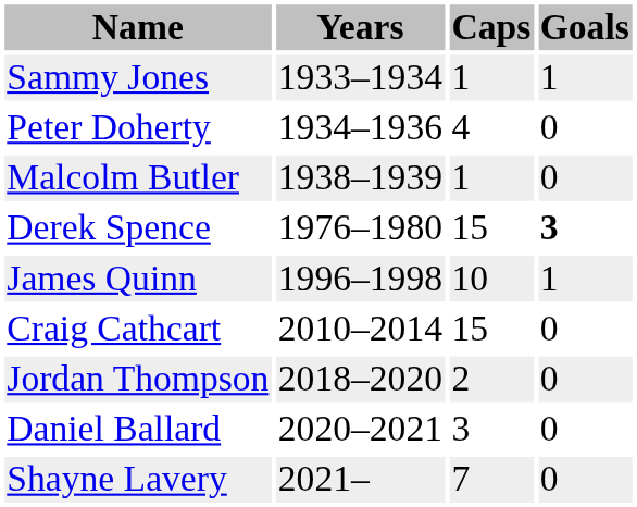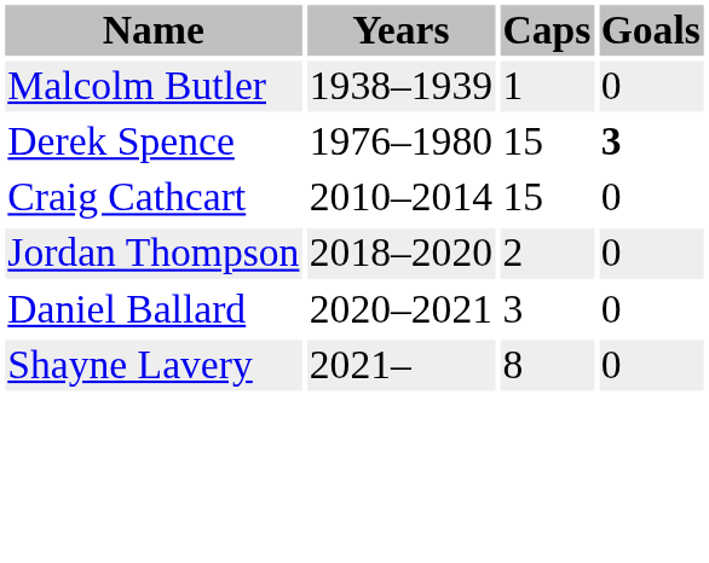 <table class="toccolours">
 <tr>
 <th bgcolor=silver>Name</th>
 <th bgcolor=silver>Years</th>
 <th bgcolor=silver>Caps</th>
 <th bgcolor=silver>Goals</th>
-</tr>
-<tr bgcolor=#eeeeee>
-<td><a href='#'>Sammy Jones</a></td>
-<td>1933–1934</td>
-<td>1</td>
-<td>1</td>
-</tr>
-<tr>
-<td><a href='#'>Peter Doherty</a></td>
-<td>1934–1936</td>
-<td>4</td>
-<td>0</td>
 </tr>
 <tr bgcolor=#eeeeee>
 <td><a href='#'>Malcolm Butler</a></td>
 <td>1938–1939</td>
 <td>1</td>
 <td>0</td>
 </tr>
 <tr>
 <td><a href='#'>Derek Spence</a></td>
 <td>1976–1980</td>
 <td>15</td>
 <td><strong>3</strong></td>
-</tr>
-<tr bgcolor=#eeeeee>
-<td><a href='#'>James Quinn</a></td>
-<td>1996–1998</td>
-<td>10</td>
-<td>1</td>
 </tr>
 <tr>
 <td><a href='#'>Craig Cathcart</a></td>
 <td>2010–2014</td>
 <td>15</td>
 <td>0</td>
 </tr>
 <tr bgcolor=#eeeeee>
 <td><a href='#'>Jordan Thompson</a></td>
 <td>2018–2020</td>
 <td>2</td>
 <td>0</td>
 </tr>
 <tr>
 <td><a href='#'>Daniel Ballard</a></td>
 <td>2020–2021</td>
 <td>3</td>
 <td>0</td>
 </tr>
 <tr bgcolor=#eeeeee>
 <td><a href='#'>Shayne Lavery</a></td>
 <td>2021–</td>
-<td>7</td>
+<td>8</td>
 <td>0</td>
 </tr>
 </table>
